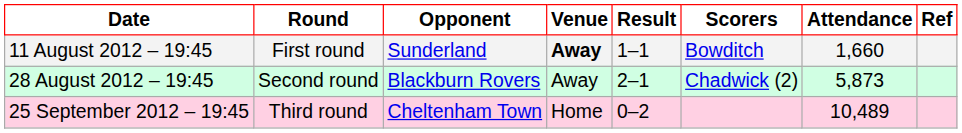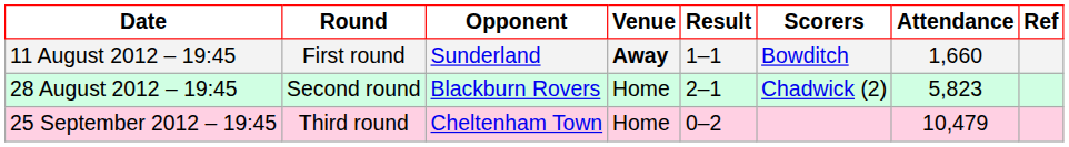 <table class="wikitable">
 <tr>
 <th style="background:#FFFFFF; color:black; border:1px solid red;">Date</th>
 <th style="background:#FFFFFF; color:black; border:1px solid red;">Round</th>
 <th style="background:#FFFFFF; color:black; border:1px solid red;">Opponent</th>
 <th style="background:#FFFFFF; color:black; border:1px solid red;">Venue</th>
 <th style="background:#FFFFFF; color:black; border:1px solid red;">Result</th>
 <th style="background:#FFFFFF; color:black; border:1px solid red;">Scorers</th>
 <th style="background:#FFFFFF; color:black; border:1px solid red;">Attendance</th>
 <th style="background:#FFFFFF; color:black; border:1px solid red;">Ref</th>
 </tr>
 <tr bgcolor = "#f3f3f3">
 <td>11 August 2012 – 19:45</td>
 <td align="center">First round</td>
 <td><a href='#'>Sunderland</a></td>
 <td><strong>Away</strong></td>
 <td>1–1</td>
 <td><a href='#'>Bowditch</a></td>
 <td align="center">1,660</td>
 <td></td>
 </tr>
 <tr bgcolor = "#d0ffe3">
 <td>28 August 2012 – 19:45</td>
 <td align="center">Second round</td>
 <td><a href='#'>Blackburn Rovers</a></td>
-<td>Away</td>
+<td>Home</td>
 <td>2–1</td>
 <td><a href='#'>Chadwick</a> (2)</td>
-<td align="center">5,873</td>
+<td align="center">5,823</td>
 <td></td>
 </tr>
 <tr bgcolor = "#ffd0e3">
 <td>25 September 2012 – 19:45</td>
 <td align="center">Third round</td>
 <td><a href='#'>Cheltenham Town</a></td>
 <td>Home</td>
 <td>0–2</td>
 <td> </td>
-<td align="center">10,489</td>
+<td align="center">10,479</td>
 <td></td>
 </tr>
 </table>
